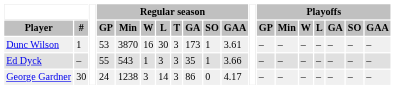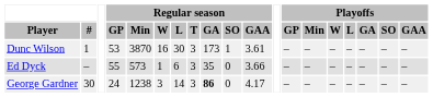 <table BORDER="0" CELLPADDING="3" CELLSPACING="2" ID="Table1">
 <tr style="text-align:center; background:silver;">
 <th colspan="2" style="text-align:center; background:#fff;"> </th>
 <th rowspan="99" style="text-align:center; background:#fff;"> </th>
 <th style="text-align:center;" colspan="8">Regular season</th>
 <th rowspan="99" style="text-align:center; background:#fff;"> </th>
 <th style="text-align:center;" colspan="7">Playoffs</th>
 </tr>
 <tr style="text-align:center; background:silver;">
 <th style="text-align:center;">Player</th>
 <th style="text-align:center;">#</th>
 <th style="text-align:center;">GP</th>
 <th style="text-align:center;">Min</th>
 <th style="text-align:center;">W</th>
 <th style="text-align:center;">L</th>
 <th style="text-align:center;">T</th>
 <th style="text-align:center;">GA</th>
 <th style="text-align:center;">SO</th>
 <th style="text-align:center;">GAA</th>
 <th style="text-align:center;">GP</th>
 <th style="text-align:center;">Min</th>
 <th style="text-align:center;">W</th>
 <th style="text-align:center;">L</th>
 <th style="text-align:center;">GA</th>
 <th style="text-align:center;">SO</th>
 <th style="text-align:center;">GAA</th>
 </tr>
 <tr style="background:#f0f0f0;">
 <td><a href='#'>Dunc Wilson</a></td>
 <td>1</td>
 <td>53</td>
 <td>3870</td>
 <td>16</td>
 <td>30</td>
 <td>3</td>
 <td>173</td>
 <td>1</td>
 <td>3.61</td>
 <td>–</td>
 <td>–</td>
 <td>–</td>
 <td>–</td>
 <td>–</td>
 <td>–</td>
 <td>–</td>
 </tr>
 <tr style="background:#e0e0e0;">
 <td><a href='#'>Ed Dyck</a></td>
 <td>–</td>
 <td>55</td>
-<td>543</td>
+<td>573</td>
 <td>1</td>
-<td>3</td>
+<td>6</td>
 <td>3</td>
 <td>35</td>
-<td>1</td>
+<td>0</td>
 <td>3.66</td>
 <td>–</td>
 <td>–</td>
 <td>–</td>
 <td>–</td>
 <td>–</td>
 <td>–</td>
 <td>–</td>
 </tr>
 <tr style="background:#f0f0f0;">
 <td><a href='#'>George Gardner</a></td>
 <td>30</td>
 <td>24</td>
 <td>1238</td>
 <td>3</td>
 <td>14</td>
 <td>3</td>
-<td>86</td>
+<td><strong>86</strong></td>
 <td>0</td>
 <td>4.17</td>
 <td>–</td>
 <td>–</td>
 <td>–</td>
 <td>–</td>
 <td>–</td>
 <td>–</td>
 <td>–</td>
 </tr>
 </table>
